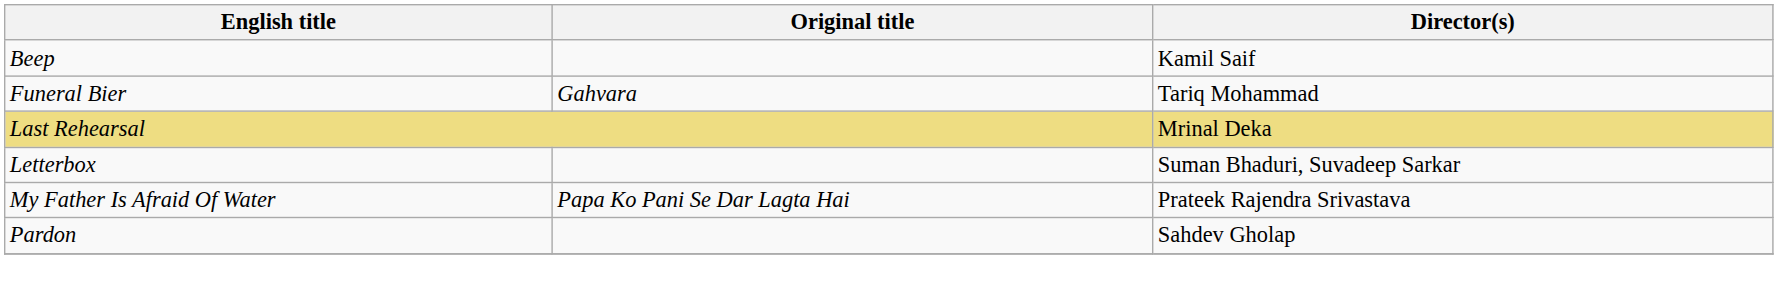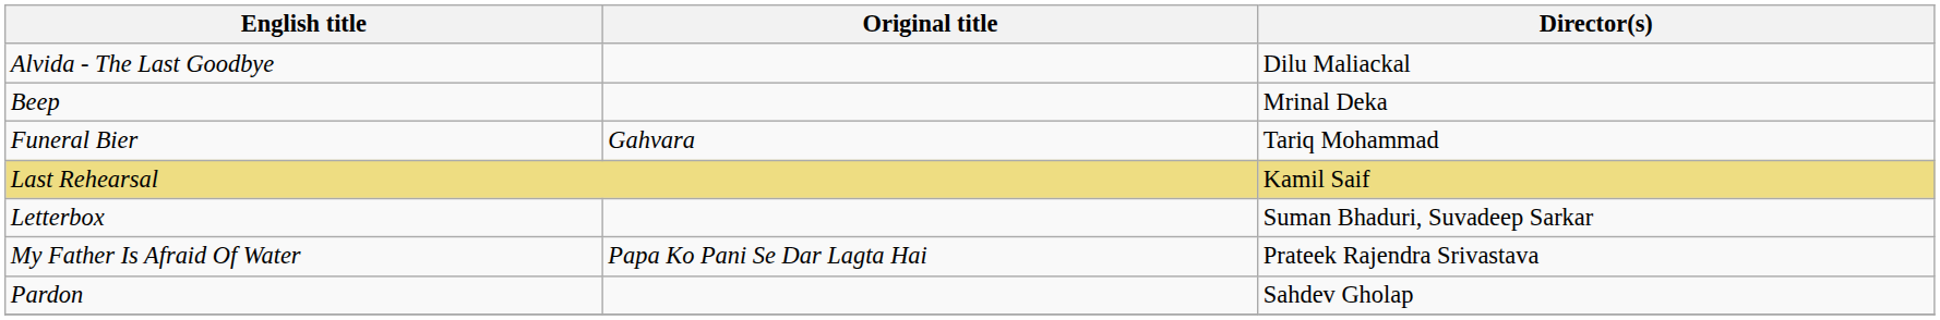 <table class="sortable wikitable" style="width:100%; margin-bottom:4px" cellpadding="5">
 <tr>
 <th scope="col">English title</th>
 <th scope="col">Original title</th>
 <th scope="col">Director(s)</th>
 </tr>
 <tr>
+<td><em>Alvida - The Last Goodbye</em></td>
+<td></td>
+<td>Dilu Maliackal</td>
+</tr>
+<tr>
 <td><em>Beep</em></td>
 <td></td>
-<td>Kamil Saif</td>
+<td>Mrinal Deka</td>
 </tr>
 <tr>
 <td><em>Funeral Bier</em></td>
 <td><em>Gahvara</em></td>
 <td>Tariq Mohammad</td>
 </tr>
 <tr style="background:#eedd82">
 <td colspan=2><em>Last Rehearsal</em></td>
-<td>Mrinal Deka</td>
+<td>Kamil Saif</td>
 </tr>
 <tr>
 <td><em>Letterbox</em></td>
 <td></td>
 <td>Suman Bhaduri, Suvadeep Sarkar</td>
 </tr>
 <tr>
 <td><em>My Father Is Afraid Of Water</em></td>
 <td><em>Papa Ko Pani Se Dar Lagta Hai</em></td>
 <td>Prateek Rajendra Srivastava</td>
 </tr>
 <tr>
 <td><em>Pardon</em></td>
 <td></td>
 <td>Sahdev Gholap</td>
 </tr>
 <tr>
 </tr>
 </table>
